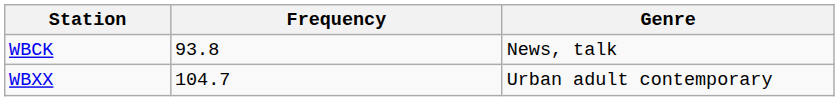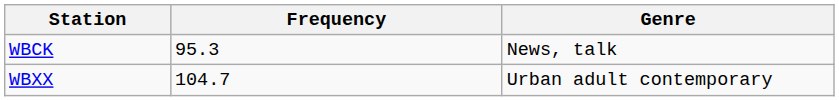 <table class="wikitable" style="width:45em;">
 <tr>
 <th style="width:20%">Station</th>
 <th style="width:40%">Frequency</th>
 <th style="width:40%">Genre</th>
 </tr>
 <tr>
 <td><a href='#'>WBCK</a></td>
-<td>93.8</td>
+<td>95.3</td>
 <td>News, talk</td>
 </tr>
 <tr>
 <td><a href='#'>WBXX</a></td>
 <td>104.7</td>
 <td>Urban adult contemporary</td>
 </tr>
 </table>
